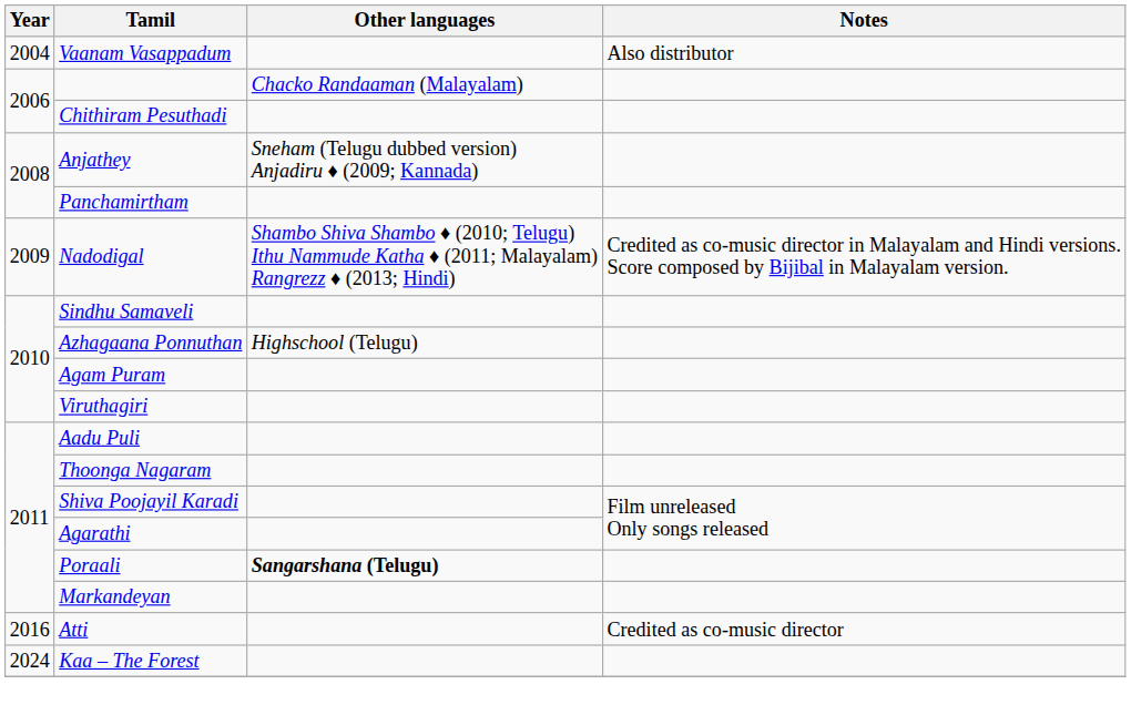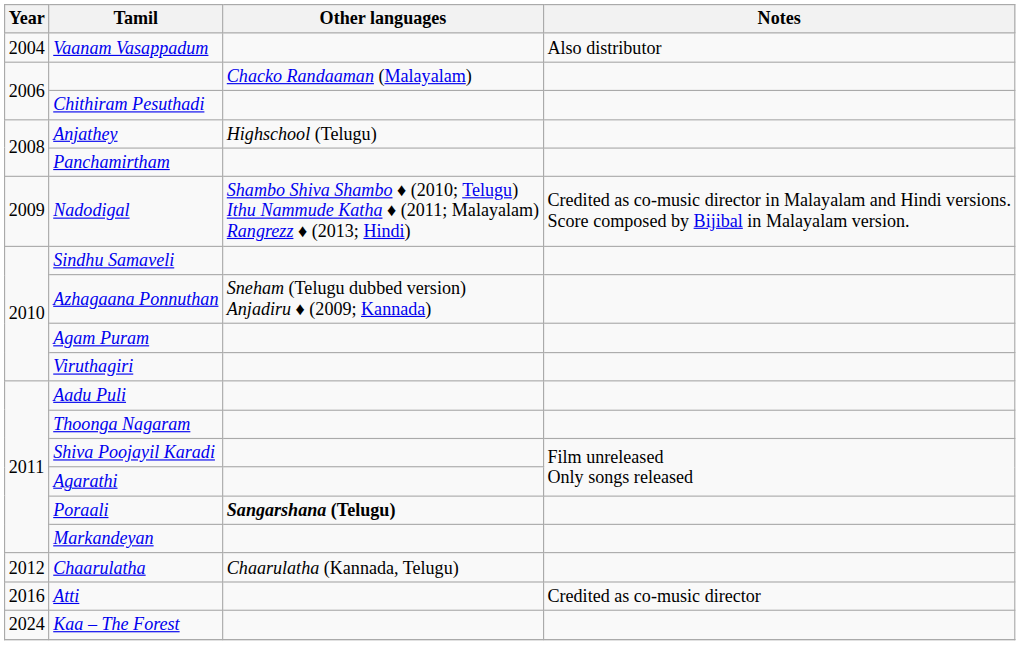 <table class="wikitable">
 <tr style="background:#ccc; text-align:center;">
 <th>Year</th>
 <th>Tamil</th>
 <th>Other languages</th>
 <th>Notes</th>
 </tr>
 <tr>
 <td>2004</td>
 <td><em><a href='#'>Vaanam Vasappadum</a></em></td>
 <td></td>
 <td>Also distributor</td>
 </tr>
 <tr>
 <td rowspan="2">2006</td>
 <td></td>
 <td><em><a href='#'>Chacko Randaaman</a></em> (<a href='#'>Malayalam</a>)</td>
 <td></td>
 </tr>
 <tr>
 <td><em><a href='#'>Chithiram Pesuthadi</a></em></td>
 <td></td>
 <td></td>
 </tr>
 <tr>
 <td rowspan="2">2008</td>
 <td><em><a href='#'>Anjathey</a></em></td>
-<td><em>Sneham</em> (Telugu dubbed version)<br><em>Anjadiru</em> ♦ (2009; <a href='#'>Kannada</a>)</td>
+<td><em>Highschool</em> (Telugu)</td>
 <td></td>
 </tr>
 <tr>
 <td><em><a href='#'>Panchamirtham</a></em></td>
 <td></td>
 <td></td>
 </tr>
 <tr>
 <td>2009</td>
 <td><em><a href='#'>Nadodigal</a></em></td>
 <td><em><a href='#'>Shambo Shiva Shambo</a></em> ♦  (2010; <a href='#'>Telugu</a>)<br><em><a href='#'>Ithu Nammude Katha</a></em> ♦  (2011; Malayalam) <br> <em><a href='#'>Rangrezz</a></em> ♦ (2013; <a href='#'>Hindi</a>)</td>
 <td>Credited as co-music director in Malayalam and Hindi versions.<br>Score composed by <a href='#'>Bijibal</a> in Malayalam version.</td>
 </tr>
 <tr>
 <td rowspan="4">2010</td>
 <td><em><a href='#'>Sindhu Samaveli</a></em></td>
 <td></td>
 <td></td>
 </tr>
 <tr>
 <td><em><a href='#'>Azhagaana Ponnuthan</a></em></td>
-<td><em>Highschool</em> (Telugu)</td>
+<td><em>Sneham</em> (Telugu dubbed version)<br><em>Anjadiru</em> ♦ (2009; <a href='#'>Kannada</a>)</td>
 <td></td>
 </tr>
 <tr>
 <td><em><a href='#'>Agam Puram</a></em></td>
 <td></td>
 <td></td>
 </tr>
 <tr>
 <td><em><a href='#'>Viruthagiri</a></em></td>
 <td></td>
 <td></td>
 </tr>
 <tr>
 <td rowspan="6">2011</td>
 <td><em><a href='#'>Aadu Puli</a></em></td>
 <td></td>
 <td></td>
 </tr>
 <tr>
 <td><em><a href='#'>Thoonga Nagaram</a></em></td>
 <td></td>
 <td></td>
 </tr>
 <tr>
 <td><em><a href='#'>Shiva Poojayil Karadi</a></em></td>
 <td></td>
 <td rowspan="2">Film unreleased<br>Only songs released</td>
 </tr>
 <tr>
 <td><em><a href='#'>Agarathi</a></em></td>
 <td></td>
 </tr>
 <tr>
 <td><em><a href='#'>Poraali</a></em></td>
 <td><strong><em>Sangarshana</em> (Telugu)</strong></td>
 <td></td>
 </tr>
 <tr>
 <td><em><a href='#'>Markandeyan</a></em></td>
 <td></td>
 <td></td>
 </tr>
 <tr>
+<td>2012</td>
+<td><em><a href='#'>Chaarulatha</a></em></td>
+<td><em>Chaarulatha</em> (Kannada, Telugu)</td>
+<td></td>
+</tr>
+<tr>
 <td>2016</td>
 <td><em><a href='#'>Atti</a></em></td>
 <td></td>
 <td>Credited as co-music director</td>
 </tr>
 <tr>
 <td>2024</td>
 <td><em><a href='#'>Kaa – The Forest</a></em></td>
 <td></td>
 <td></td>
 </tr>
 <tr>
 </tr>
 </table>
